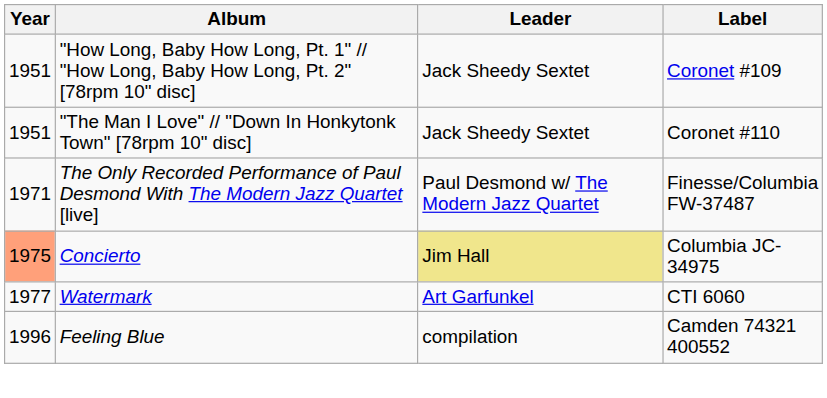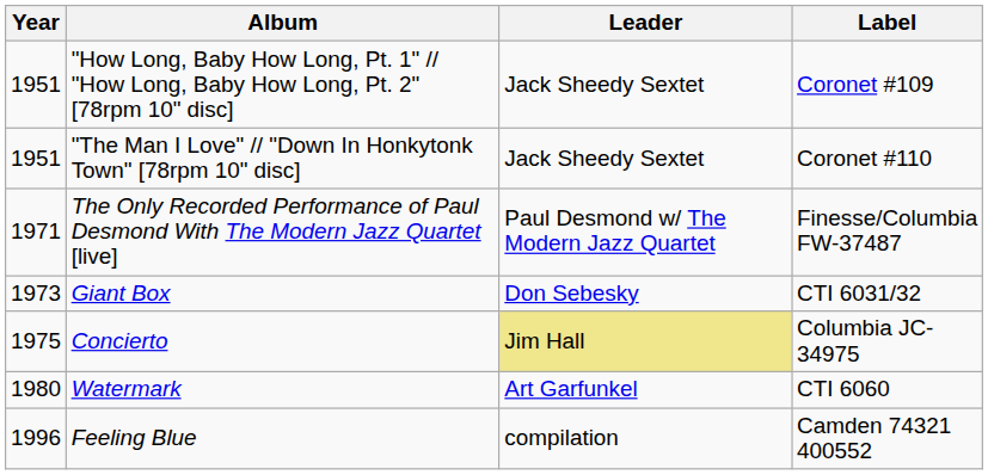 <table class="wikitable sortable">
 <tr>
 <th style="vertical-align:bottom; text-align:center; width:20px;">Year</th>
 <th valign="bottom" style="text-align:center; width:300px;">Album</th>
 <th style="vertical-align:bottom; text-align:center; width:200px;">Leader</th>
 <th style="vertical-align:bottom; text-align:center; width:100px;">Label</th>
 </tr>
 <tr>
 <td>1951</td>
 <td>"How Long, Baby How Long, Pt. 1" // "How Long, Baby How Long, Pt. 2" [78rpm 10" disc]</td>
 <td>Jack Sheedy Sextet</td>
 <td><a href='#'>Coronet</a> #109</td>
 </tr>
 <tr>
 <td>1951</td>
 <td>"The Man I Love" // "Down In Honkytonk Town" [78rpm 10" disc]</td>
 <td>Jack Sheedy Sextet</td>
 <td>Coronet #110</td>
 </tr>
 <tr>
 <td>1971</td>
 <td><em>The Only Recorded Performance of Paul Desmond With <a href='#'>The Modern Jazz Quartet</a></em> [live]</td>
 <td>Paul Desmond w/ <a href='#'>The Modern Jazz Quartet</a></td>
 <td>Finesse/Columbia FW-37487</td>
 </tr>
 <tr>
-<td style="background: lightsalmon;">1975</td>
+<td>1973</td>
+<td><em><a href='#'>Giant Box</a></em></td>
+<td><a href='#'>Don Sebesky</a></td>
+<td>CTI 6031/32</td>
+</tr>
+<tr>
+<td>1975</td>
 <td><em><a href='#'>Concierto</a></em></td>
 <td style="background: khaki;">Jim Hall</td>
 <td>Columbia JC-34975</td>
 </tr>
 <tr>
-<td>1977</td>
+<td>1980</td>
 <td><em><a href='#'>Watermark</a></em></td>
 <td><a href='#'>Art Garfunkel</a></td>
 <td>CTI 6060</td>
 </tr>
 <tr>
 <td>1996</td>
 <td><em>Feeling Blue</em></td>
 <td>compilation</td>
 <td>Camden 74321 400552</td>
 </tr>
 </table>
